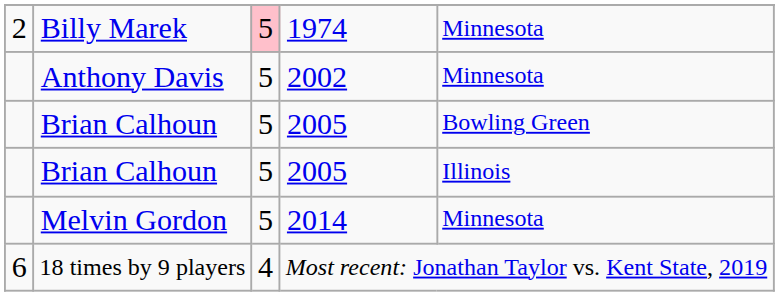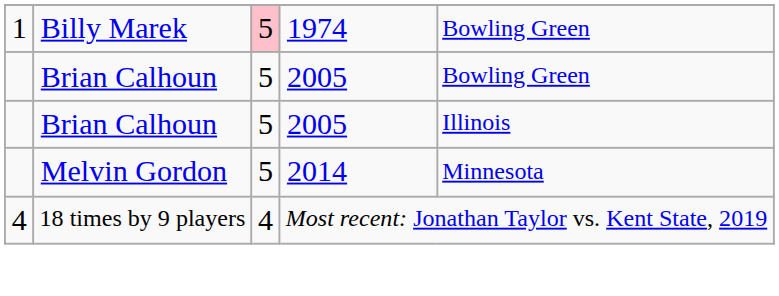 <table class="wikitable">
 <tr>
 </tr>
 <tr>
-<td>2</td>
+<td>1</td>
 <td><a href='#'>Billy Marek</a></td>
 <td style="background: pink;">5</td>
 <td><a href='#'>1974</a></td>
-<td style="font-size:80%;"><a href='#'>Minnesota</a></td>
-</tr>
-<tr>
-<td></td>
-<td><a href='#'>Anthony Davis</a></td>
-<td>5</td>
-<td><a href='#'>2002</a></td>
-<td style="font-size:80%;"><a href='#'>Minnesota</a></td>
+<td style="font-size:80%;"><a href='#'>Bowling Green</a></td>
 </tr>
 <tr>
 <td></td>
 <td><a href='#'>Brian Calhoun</a></td>
 <td>5</td>
 <td><a href='#'>2005</a></td>
 <td style="font-size:80%;"><a href='#'>Bowling Green</a></td>
 </tr>
 <tr>
 <td></td>
 <td><a href='#'>Brian Calhoun</a></td>
 <td>5</td>
 <td><a href='#'>2005</a></td>
 <td style="font-size:80%;"><a href='#'>Illinois</a></td>
 </tr>
 <tr>
 <td></td>
 <td><a href='#'>Melvin Gordon</a></td>
 <td>5</td>
 <td><a href='#'>2014</a></td>
 <td style="font-size:80%;"><a href='#'>Minnesota</a></td>
 </tr>
 <tr>
-<td>6</td>
+<td>4</td>
 <td style="font-size:80%;">18 times by 9 players</td>
 <td>4</td>
 <td colspan=2 style="font-size:80%;"><em>Most recent:</em> <a href='#'>Jonathan Taylor</a> vs. <a href='#'>Kent State</a>, <a href='#'>2019</a></td>
 </tr>
 </table>
